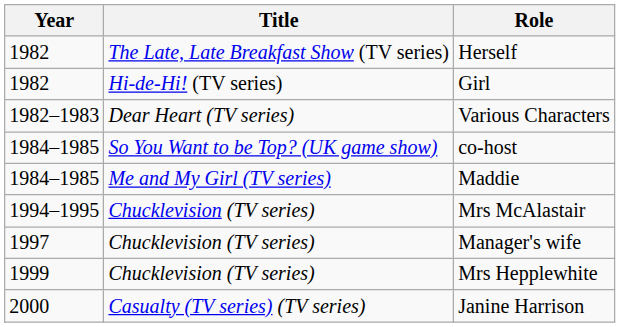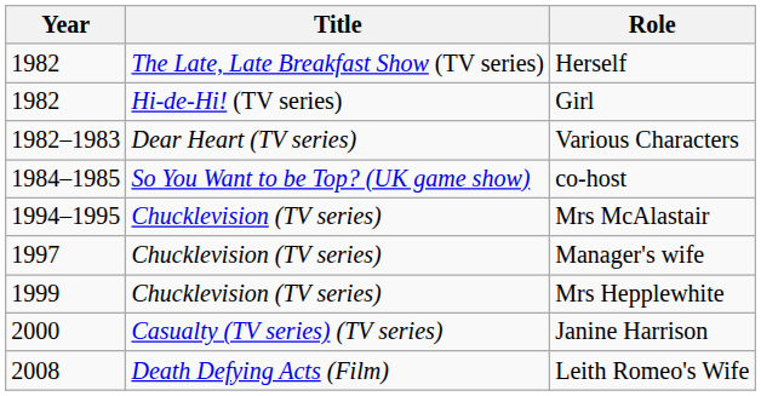 <table class="wikitable">
 <tr>
 <th>Year</th>
 <th>Title</th>
 <th>Role</th>
 </tr>
 <tr>
 <td>1982</td>
 <td><em><a href='#'>The Late, Late Breakfast Show</a></em> (TV series)</td>
 <td>Herself</td>
 </tr>
 <tr>
 <td>1982</td>
 <td><em><a href='#'>Hi-de-Hi!</a></em> (TV series)</td>
 <td>Girl</td>
 </tr>
 <tr>
 <td>1982–1983</td>
 <td><em>Dear Heart (TV series)</em></td>
 <td>Various Characters</td>
 </tr>
 <tr>
 <td>1984–1985</td>
 <td><em><a href='#'>So You Want to be Top? (UK game show)</a></em></td>
 <td>co-host</td>
 </tr>
 <tr>
-<td>1984–1985</td>
-<td><em><a href='#'>Me and My Girl (TV series)</a></em></td>
-<td>Maddie</td>
-</tr>
-<tr>
 <td>1994–1995</td>
 <td><em><a href='#'>Chucklevision</a> (TV series)</em></td>
 <td>Mrs McAlastair</td>
 </tr>
 <tr>
 <td>1997</td>
 <td><em>Chucklevision (TV series)</em></td>
 <td>Manager's wife</td>
 </tr>
 <tr>
 <td>1999</td>
 <td><em>Chucklevision (TV series)</em></td>
 <td>Mrs Hepplewhite</td>
 </tr>
 <tr>
 <td>2000</td>
 <td><em><a href='#'>Casualty (TV series)</a> (TV series)</em></td>
 <td>Janine Harrison</td>
 </tr>
+<tr>
+<td>2008</td>
+<td><em><a href='#'>Death Defying Acts</a> (Film)</em></td>
+<td>Leith Romeo's Wife</td>
+</tr>
 </table>
